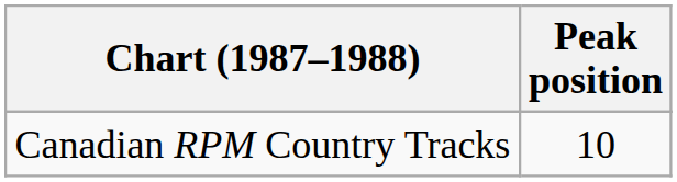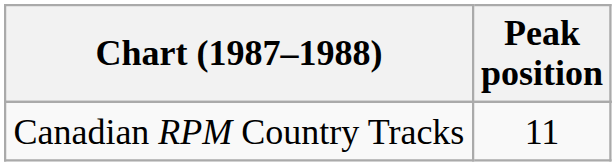 <table class="wikitable sortable">
 <tr>
 <th align="left">Chart (1987–1988)</th>
 <th align="center">Peak<br>position</th>
 </tr>
 <tr>
 </tr>
 <tr>
 <td align="left">Canadian <em>RPM</em> Country Tracks</td>
-<td align="center">10</td>
+<td align="center">11</td>
 </tr>
 </table>
